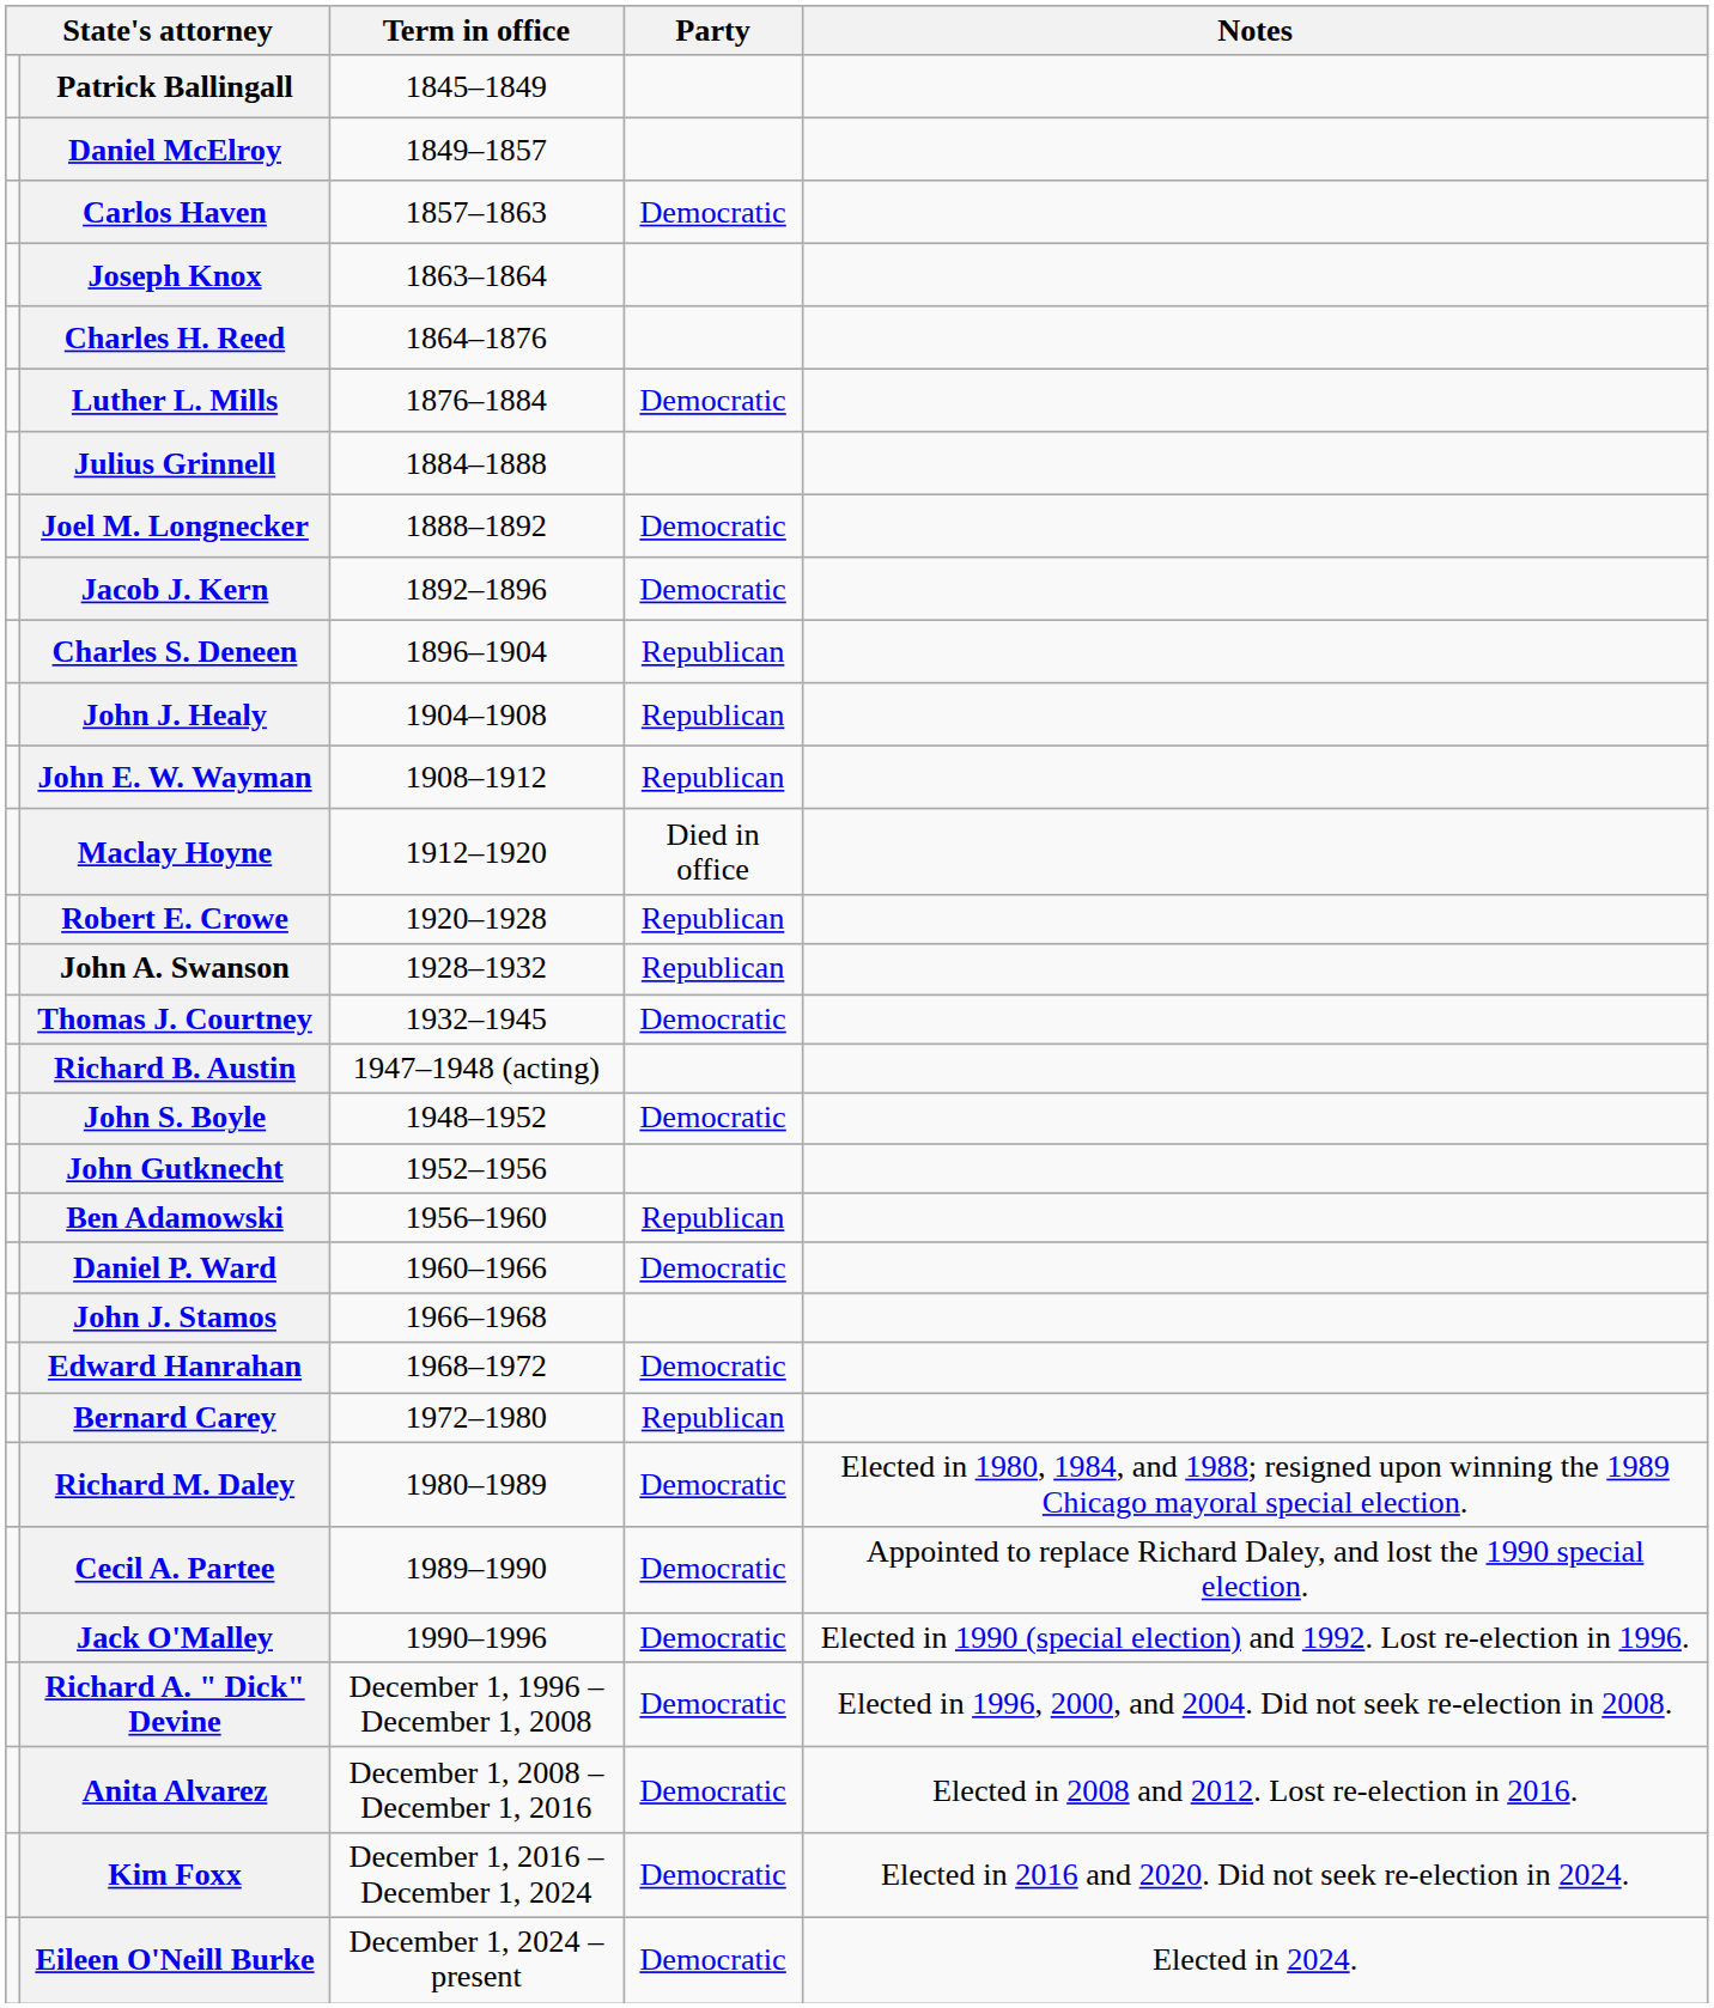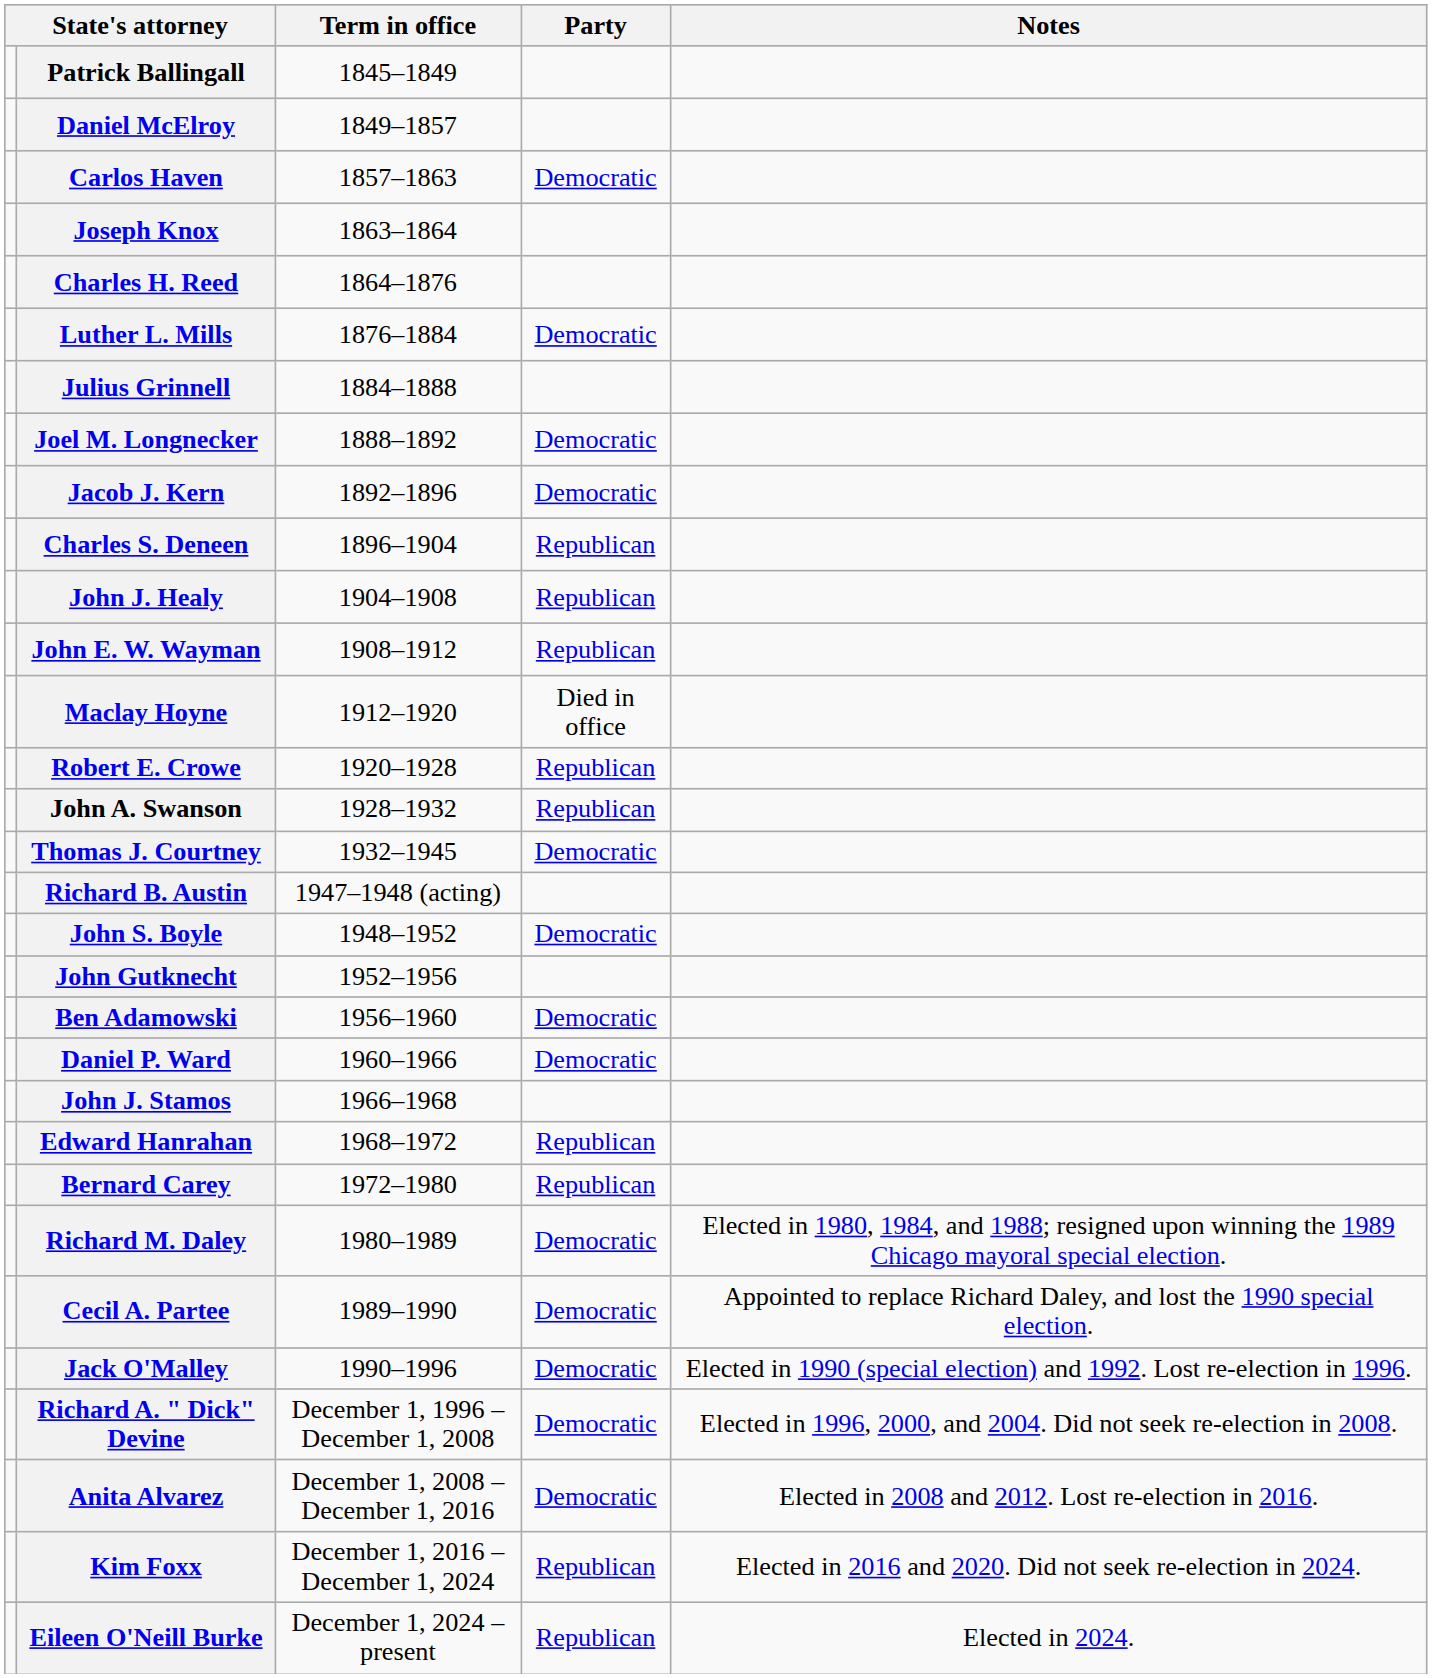 <table class="wikitable sortable" style="text-align:center;">
 <tr>
 <th colspan="2">State's attorney</th>
 <th scope="col">Term in office</th>
 <th scope="col">Party</th>
 <th scope="col">Notes</th>
 </tr>
 <tr style="height:2em;">
 <td></td>
 <th scope="row">Patrick Ballingall</th>
 <td>1845–1849</td>
 <td></td>
 <td></td>
 </tr>
 <tr style="height:2em;">
 <td></td>
 <th scope="row"><a href='#'>Daniel McElroy</a></th>
 <td>1849–1857</td>
 <td></td>
 <td></td>
 </tr>
 <tr style="height:2em;">
 <td></td>
 <th scope="row"><a href='#'>Carlos Haven</a></th>
 <td>1857–1863</td>
 <td><a href='#'>Democratic</a></td>
 <td></td>
 </tr>
 <tr style="height:2em;">
 <td></td>
 <th scope="row"><a href='#'>Joseph Knox</a></th>
 <td>1863–1864</td>
 <td></td>
 <td></td>
 </tr>
 <tr style="height:2em;">
 <td></td>
 <th scope="row"><a href='#'>Charles H. Reed</a></th>
 <td>1864–1876</td>
 <td></td>
 <td></td>
 </tr>
 <tr style="height:2em;">
 <td></td>
 <th scope="row"><a href='#'>Luther L. Mills</a></th>
 <td>1876–1884</td>
 <td><a href='#'>Democratic</a></td>
 <td></td>
 </tr>
 <tr style="height:2em;">
 <td></td>
 <th scope="row"><a href='#'>Julius Grinnell</a></th>
 <td>1884–1888</td>
 <td></td>
 <td></td>
 </tr>
 <tr style="height:2em;">
 <td></td>
 <th scope="row"><a href='#'>Joel M. Longnecker</a></th>
 <td>1888–1892</td>
 <td><a href='#'>Democratic</a></td>
 <td></td>
 </tr>
 <tr style="height:2em;">
 <td></td>
 <th scope="row"><a href='#'>Jacob J. Kern</a></th>
 <td>1892–1896</td>
 <td><a href='#'>Democratic</a></td>
 <td></td>
 </tr>
 <tr style="height:2em;">
 <td></td>
 <th scope="row"><a href='#'>Charles S. Deneen</a></th>
 <td>1896–1904</td>
 <td><a href='#'>Republican</a></td>
 <td></td>
 </tr>
 <tr style="height:2em;">
 <td></td>
 <th scope="row"><a href='#'>John J. Healy</a></th>
 <td>1904–1908</td>
 <td><a href='#'>Republican</a></td>
 <td></td>
 </tr>
 <tr style="height:2em;">
 <td></td>
 <th scope="row"><a href='#'>John E. W. Wayman</a></th>
 <td>1908–1912</td>
 <td><a href='#'>Republican</a></td>
 <td></td>
 </tr>
 <tr>
 <td></td>
 <th scope="row"><a href='#'>Maclay Hoyne</a></th>
 <td>1912–1920</td>
 <td>Died in office</td>
 <td></td>
 </tr>
 <tr>
 <td></td>
 <th><a href='#'>Robert E. Crowe</a></th>
 <td>1920–1928</td>
 <td><a href='#'>Republican</a></td>
 <td></td>
 </tr>
 <tr>
 <td></td>
 <th>John A. Swanson</th>
 <td>1928–1932</td>
 <td><a href='#'>Republican</a></td>
 <td></td>
 </tr>
 <tr>
 <td></td>
 <th><a href='#'>Thomas J. Courtney</a></th>
 <td>1932–1945</td>
 <td><a href='#'>Democratic</a></td>
 <td></td>
 </tr>
 <tr>
 <td></td>
 <th><a href='#'>Richard B. Austin</a></th>
 <td>1947–1948 (acting)</td>
 <td></td>
 <td></td>
 </tr>
 <tr>
 <td></td>
 <th><a href='#'>John S. Boyle</a></th>
 <td>1948–1952</td>
 <td><a href='#'>Democratic</a></td>
 <td></td>
 </tr>
 <tr>
 <td></td>
 <th><a href='#'>John Gutknecht</a></th>
 <td>1952–1956</td>
 <td></td>
 <td></td>
 </tr>
 <tr>
 <td></td>
 <th><a href='#'>Ben Adamowski</a></th>
 <td>1956–1960</td>
-<td><a href='#'>Republican</a></td>
+<td><a href='#'>Democratic</a></td>
 <td></td>
 </tr>
 <tr>
 <td></td>
 <th><a href='#'>Daniel P. Ward</a></th>
 <td>1960–1966</td>
 <td><a href='#'>Democratic</a></td>
 <td></td>
 </tr>
 <tr>
 <td></td>
 <th><a href='#'>John J. Stamos</a></th>
 <td>1966–1968</td>
 <td></td>
 <td></td>
 </tr>
 <tr>
 <td></td>
 <th><a href='#'>Edward Hanrahan</a></th>
 <td>1968–1972</td>
-<td><a href='#'>Democratic</a></td>
+<td><a href='#'>Republican</a></td>
 <td></td>
 </tr>
 <tr>
 <td></td>
 <th><a href='#'>Bernard Carey</a></th>
 <td>1972–1980</td>
 <td><a href='#'>Republican</a></td>
 <td></td>
 </tr>
 <tr>
 <td></td>
 <th><a href='#'>Richard M. Daley</a></th>
 <td>1980–1989</td>
 <td><a href='#'>Democratic</a></td>
 <td>Elected in <a href='#'>1980</a>, <a href='#'>1984</a>, and <a href='#'>1988</a>; resigned upon winning the <a href='#'>1989 Chicago mayoral special election</a>.</td>
 </tr>
 <tr>
 <td></td>
 <th><a href='#'>Cecil A. Partee</a></th>
 <td>1989–1990</td>
 <td><a href='#'>Democratic</a></td>
 <td>Appointed to replace Richard Daley, and lost the <a href='#'>1990 special election</a>.</td>
 </tr>
 <tr>
 <td></td>
 <th><a href='#'>Jack O'Malley</a></th>
 <td>1990–1996</td>
 <td><a href='#'>Democratic</a></td>
 <td>Elected in <a href='#'>1990 (special election)</a> and <a href='#'>1992</a>. Lost re-election in <a href='#'>1996</a>.</td>
 </tr>
 <tr>
 <td></td>
 <th><a href='#'>Richard A. " Dick" Devine</a></th>
 <td>December 1, 1996 –<br>December 1, 2008</td>
 <td><a href='#'>Democratic</a></td>
 <td>Elected in <a href='#'>1996</a>, <a href='#'>2000</a>, and <a href='#'>2004</a>. Did not seek re-election in <a href='#'>2008</a>.</td>
 </tr>
 <tr>
 <td></td>
 <th><a href='#'>Anita Alvarez</a></th>
 <td>December 1, 2008 –<br>December 1, 2016</td>
 <td><a href='#'>Democratic</a></td>
 <td>Elected in <a href='#'>2008</a> and <a href='#'>2012</a>. Lost re-election in <a href='#'>2016</a>.</td>
 </tr>
 <tr>
 <td></td>
 <th><a href='#'>Kim Foxx</a></th>
 <td>December 1, 2016 –<br>December 1, 2024</td>
-<td><a href='#'>Democratic</a></td>
+<td><a href='#'>Republican</a></td>
 <td>Elected in <a href='#'>2016</a> and <a href='#'>2020</a>. Did not seek re-election in <a href='#'>2024</a>.</td>
 </tr>
 <tr>
 <td></td>
 <th><a href='#'>Eileen O'Neill Burke</a></th>
 <td>December 1, 2024 – present</td>
-<td><a href='#'>Democratic</a></td>
+<td><a href='#'>Republican</a></td>
 <td>Elected in <a href='#'>2024</a>.</td>
 </tr>
 </table>
